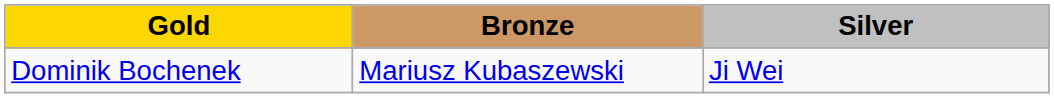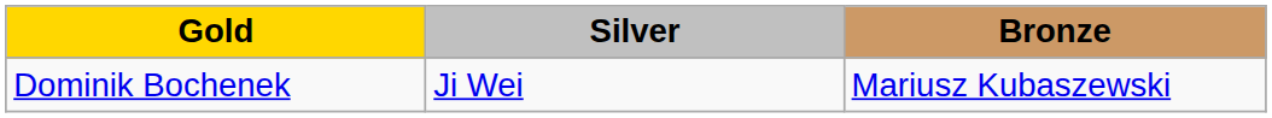 <table class="wikitable" style="text-align:left">
 <tr align="center">
 <td width=200 bgcolor=gold><strong>Gold</strong></td>
+<td width=200 bgcolor=silver><strong>Silver</strong></td>
 <td width=200 bgcolor=CC9966><strong>Bronze</strong></td>
-<td width=200 bgcolor=silver><strong>Silver</strong></td>
 </tr>
 <tr>
 <td><a href='#'>Dominik Bochenek</a><br><em></em></td>
+<td><a href='#'>Ji Wei</a><br><em></em></td>
 <td><a href='#'>Mariusz Kubaszewski</a><br><em></em></td>
-<td><a href='#'>Ji Wei</a><br><em></em></td>
 </tr>
 </table>
